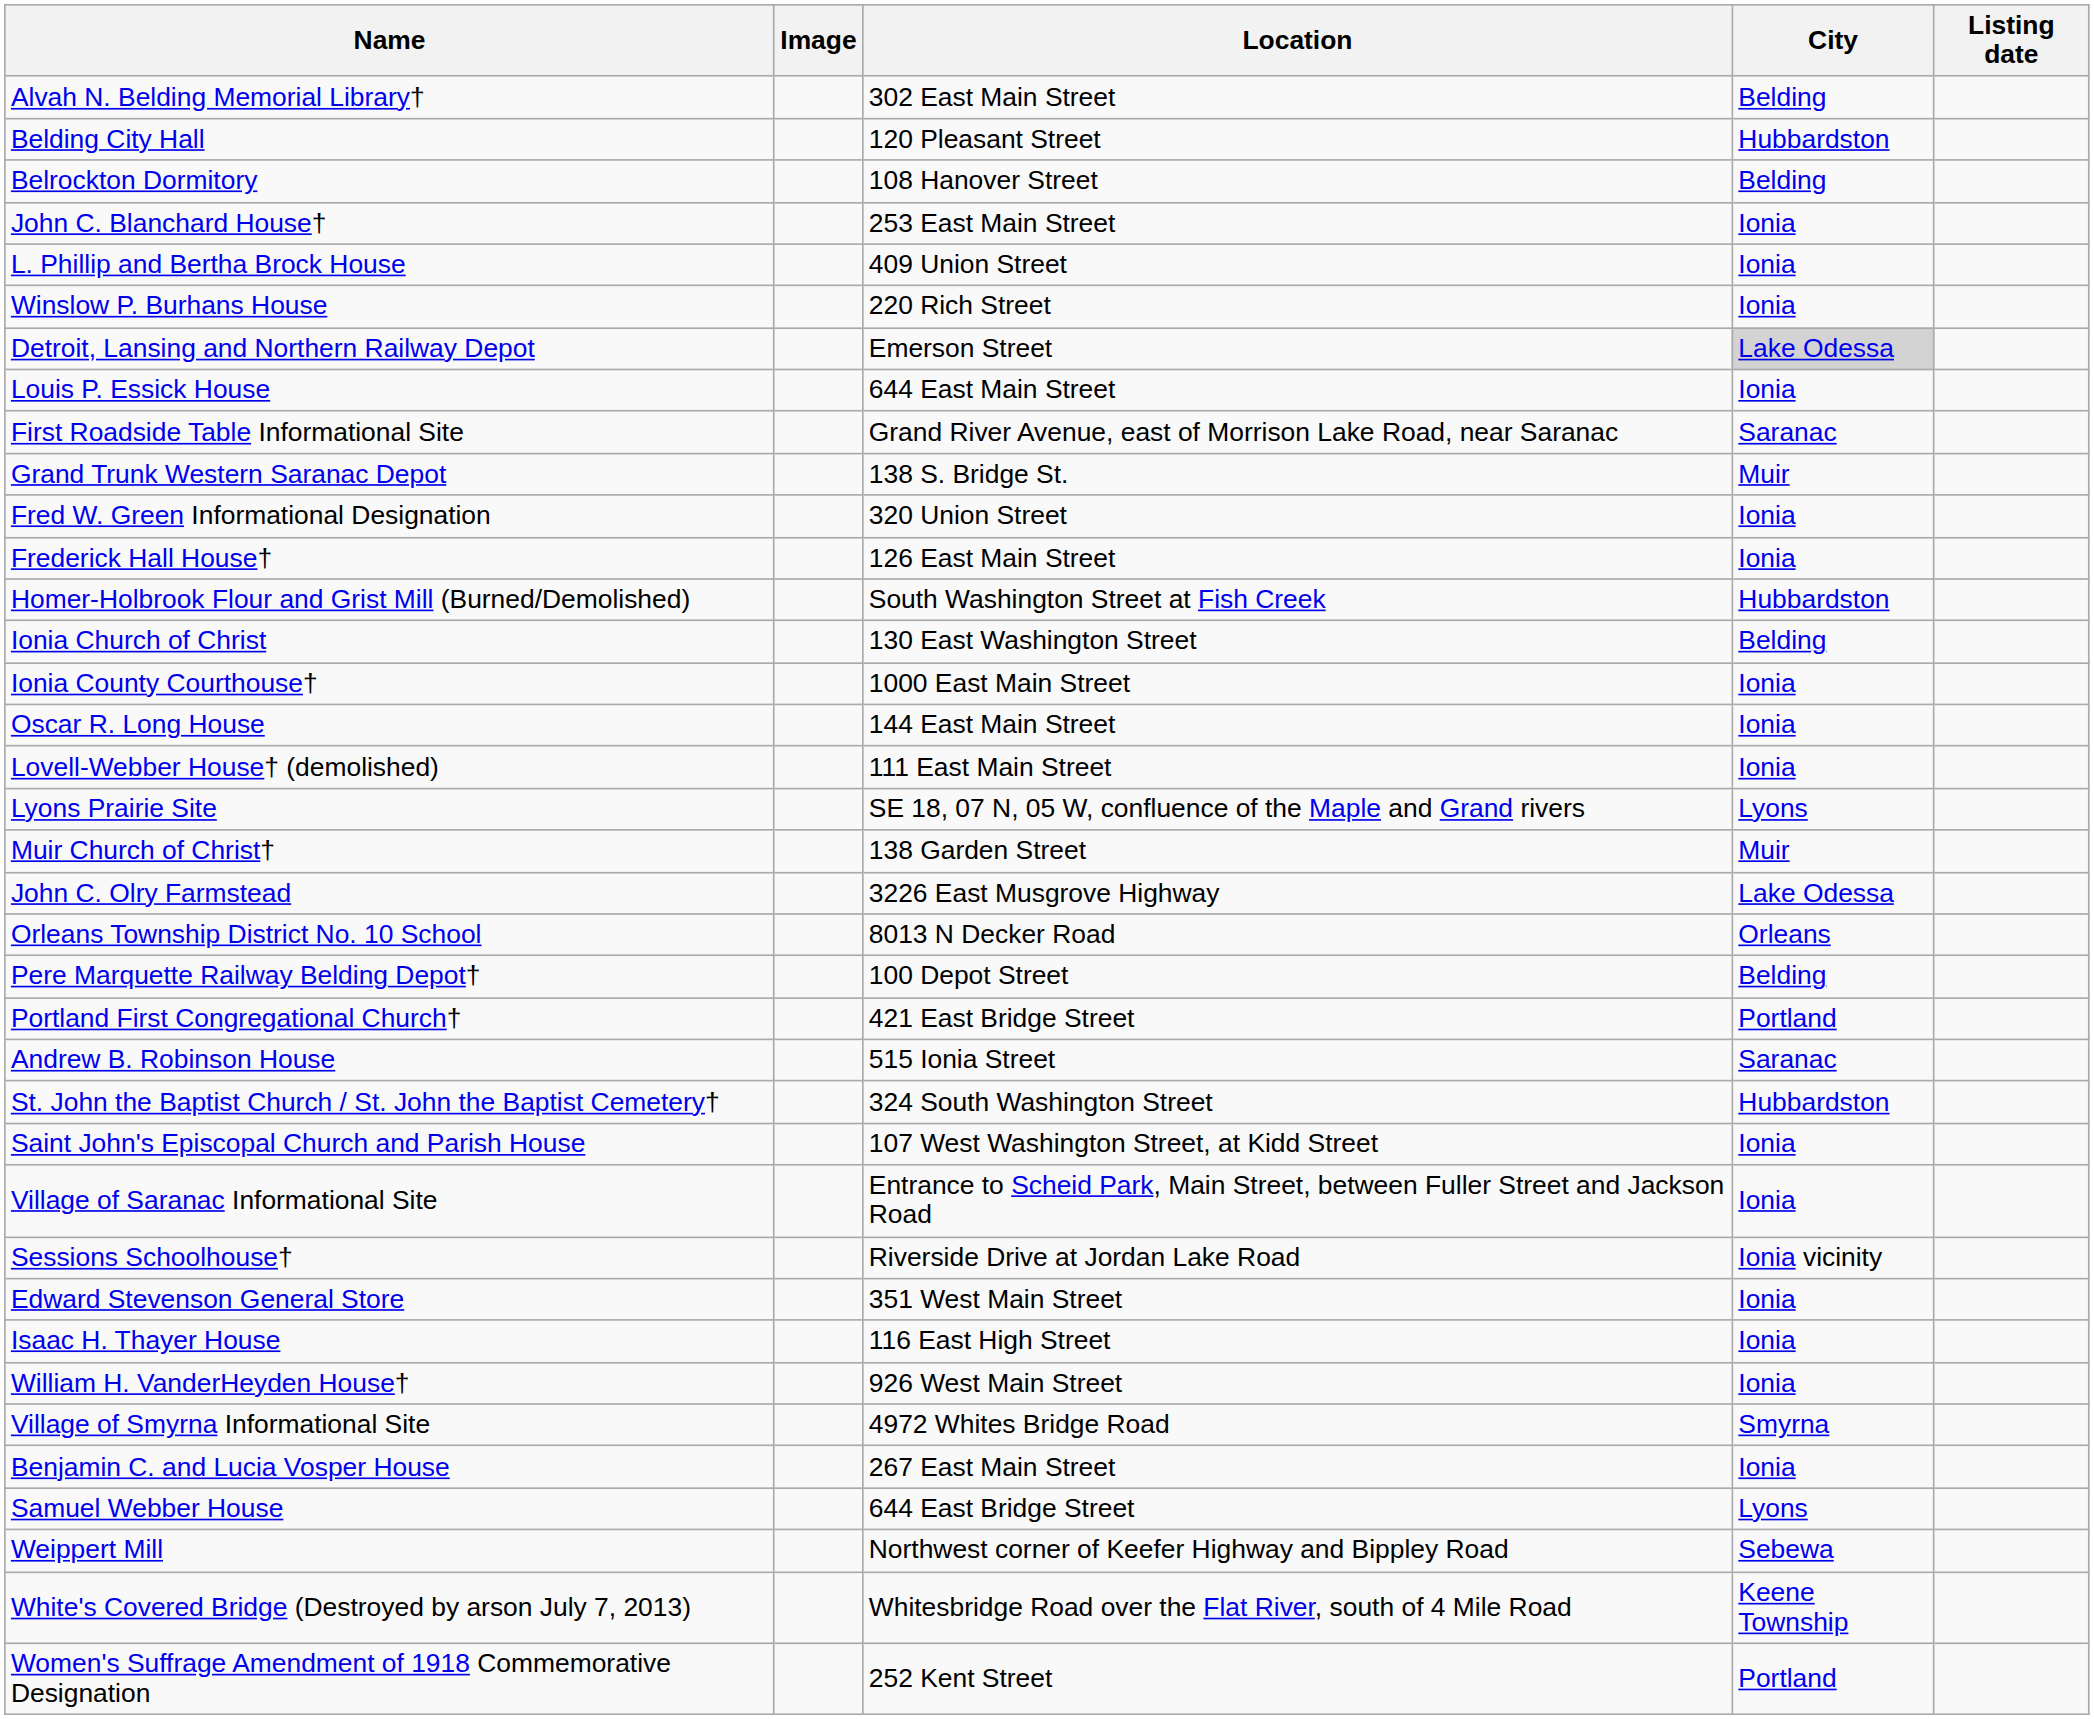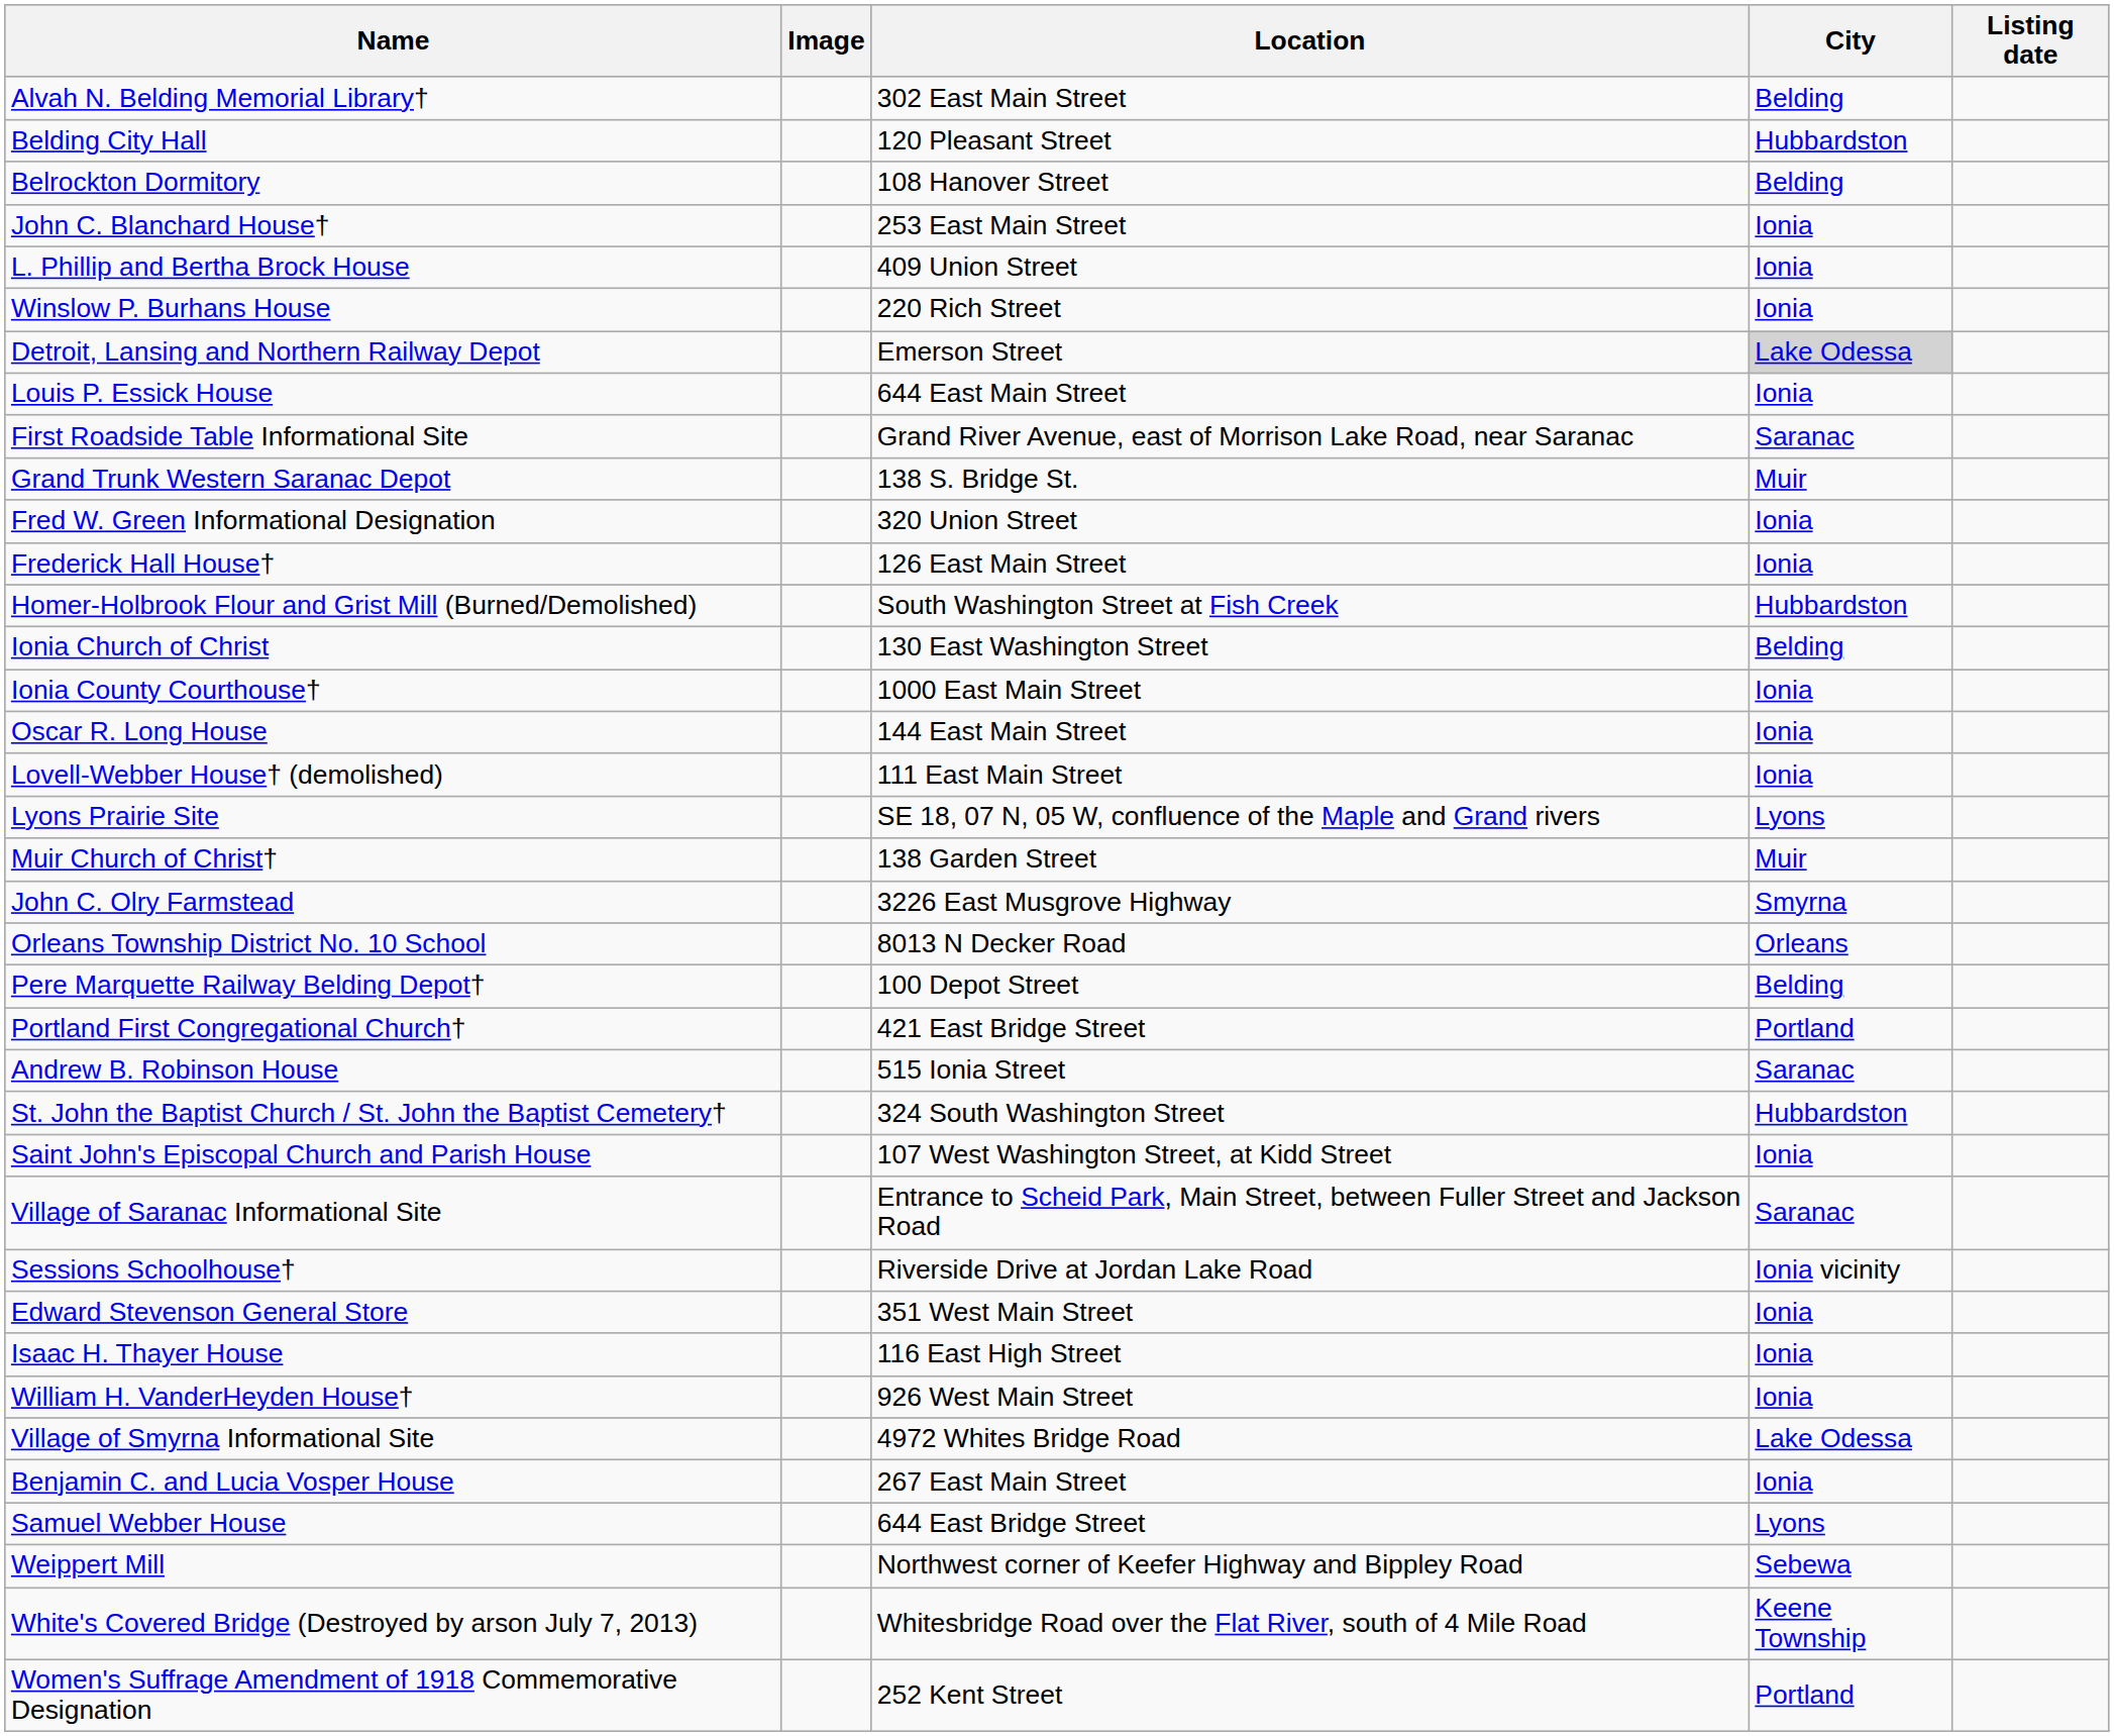 <table class="wikitable sortable" style="width:100%">
 <tr>
 <th>Name</th>
 <th>Image</th>
 <th>Location</th>
 <th>City</th>
 <th>Listing date</th>
 </tr>
 <tr>
 <td><a href='#'>Alvah N. Belding Memorial Library</a>†</td>
 <td></td>
 <td>302 East Main Street</td>
 <td><a href='#'>Belding</a></td>
 <td></td>
 </tr>
 <tr>
 <td><a href='#'>Belding City Hall</a></td>
 <td></td>
 <td>120 Pleasant Street</td>
 <td><a href='#'>Hubbardston</a></td>
 <td></td>
 </tr>
 <tr>
 <td><a href='#'>Belrockton Dormitory</a></td>
 <td></td>
 <td>108 Hanover Street</td>
 <td><a href='#'>Belding</a></td>
 <td></td>
 </tr>
 <tr>
 <td><a href='#'>John C. Blanchard House</a>†</td>
 <td></td>
 <td>253 East Main Street</td>
 <td><a href='#'>Ionia</a></td>
 <td></td>
 </tr>
 <tr>
 <td><a href='#'>L. Phillip and Bertha Brock House</a></td>
 <td></td>
 <td>409 Union Street</td>
 <td><a href='#'>Ionia</a></td>
 <td></td>
 </tr>
 <tr>
 <td><a href='#'>Winslow P. Burhans House</a></td>
 <td></td>
 <td>220 Rich Street</td>
 <td><a href='#'>Ionia</a></td>
 <td></td>
 </tr>
 <tr>
 <td><a href='#'>Detroit, Lansing and Northern Railway Depot</a></td>
 <td></td>
 <td>Emerson Street</td>
 <td style="background: lightgrey;"><a href='#'>Lake Odessa</a></td>
 <td></td>
 </tr>
 <tr>
 <td><a href='#'>Louis P. Essick House</a></td>
 <td></td>
 <td>644 East Main Street</td>
 <td><a href='#'>Ionia</a></td>
 <td></td>
 </tr>
 <tr>
 <td><a href='#'>First Roadside Table</a> Informational Site</td>
 <td></td>
 <td>Grand River Avenue, east of Morrison Lake Road, near Saranac</td>
 <td><a href='#'>Saranac</a></td>
 <td></td>
 </tr>
 <tr>
 <td><a href='#'>Grand Trunk Western Saranac Depot</a></td>
 <td></td>
 <td>138 S. Bridge St.</td>
 <td><a href='#'>Muir</a></td>
 <td></td>
 </tr>
 <tr>
 <td><a href='#'>Fred W. Green</a> Informational Designation</td>
 <td></td>
 <td>320 Union Street</td>
 <td><a href='#'>Ionia</a></td>
 <td></td>
 </tr>
 <tr>
 <td><a href='#'>Frederick Hall House</a>†</td>
 <td></td>
 <td>126 East Main Street</td>
 <td><a href='#'>Ionia</a></td>
 <td></td>
 </tr>
 <tr>
 <td><a href='#'>Homer-Holbrook Flour and Grist Mill</a> (Burned/Demolished)</td>
 <td></td>
 <td>South Washington Street at <a href='#'>Fish Creek</a></td>
 <td><a href='#'>Hubbardston</a></td>
 <td></td>
 </tr>
 <tr>
 <td><a href='#'>Ionia Church of Christ</a></td>
 <td></td>
 <td>130 East Washington Street</td>
 <td><a href='#'>Belding</a></td>
 <td></td>
 </tr>
 <tr>
 <td><a href='#'>Ionia County Courthouse</a>†</td>
 <td></td>
 <td>1000 East Main Street</td>
 <td><a href='#'>Ionia</a></td>
 <td></td>
 </tr>
 <tr>
 <td><a href='#'>Oscar R. Long House</a></td>
 <td></td>
 <td>144 East Main Street</td>
 <td><a href='#'>Ionia</a></td>
 <td></td>
 </tr>
 <tr>
 <td><a href='#'>Lovell-Webber House</a>† (demolished)</td>
 <td></td>
 <td>111 East Main Street</td>
 <td><a href='#'>Ionia</a></td>
 <td></td>
 </tr>
 <tr>
 <td><a href='#'>Lyons Prairie Site</a></td>
 <td></td>
 <td>SE 18, 07 N, 05 W, confluence of the <a href='#'>Maple</a> and <a href='#'>Grand</a> rivers</td>
 <td><a href='#'>Lyons</a></td>
 <td></td>
 </tr>
 <tr>
 <td><a href='#'>Muir Church of Christ</a>†</td>
 <td></td>
 <td>138 Garden Street</td>
 <td><a href='#'>Muir</a></td>
 <td></td>
 </tr>
 <tr>
 <td><a href='#'>John C. Olry Farmstead</a></td>
 <td></td>
 <td>3226 East Musgrove Highway</td>
-<td><a href='#'>Lake Odessa</a></td>
+<td><a href='#'>Smyrna</a></td>
 <td></td>
 </tr>
 <tr>
 <td><a href='#'>Orleans Township District No. 10 School</a></td>
 <td></td>
 <td>8013 N Decker Road</td>
 <td><a href='#'>Orleans</a></td>
 <td></td>
 </tr>
 <tr>
 <td><a href='#'>Pere Marquette Railway Belding Depot</a>†</td>
 <td></td>
 <td>100 Depot Street</td>
 <td><a href='#'>Belding</a></td>
 <td></td>
 </tr>
 <tr>
 <td><a href='#'>Portland First Congregational Church</a>†</td>
 <td></td>
 <td>421 East Bridge Street</td>
 <td><a href='#'>Portland</a></td>
 <td></td>
 </tr>
 <tr>
 <td><a href='#'>Andrew B. Robinson House</a></td>
 <td></td>
 <td>515 Ionia Street</td>
 <td><a href='#'>Saranac</a></td>
 <td></td>
 </tr>
 <tr>
 <td><a href='#'>St. John the Baptist Church / St. John the Baptist Cemetery</a>†</td>
 <td></td>
 <td>324 South Washington Street</td>
 <td><a href='#'>Hubbardston</a></td>
 <td></td>
 </tr>
 <tr>
 <td><a href='#'>Saint John's Episcopal Church and Parish House</a></td>
 <td></td>
 <td>107 West Washington Street, at Kidd Street</td>
 <td><a href='#'>Ionia</a></td>
 <td></td>
 </tr>
 <tr>
 <td><a href='#'>Village of Saranac</a> Informational Site</td>
 <td></td>
 <td>Entrance to <a href='#'>Scheid Park</a>, Main Street, between Fuller Street and Jackson Road</td>
-<td><a href='#'>Ionia</a></td>
+<td><a href='#'>Saranac</a></td>
 <td></td>
 </tr>
 <tr>
 <td><a href='#'>Sessions Schoolhouse</a>†</td>
 <td></td>
 <td>Riverside Drive at Jordan Lake Road</td>
 <td><a href='#'>Ionia</a> vicinity</td>
 <td></td>
 </tr>
 <tr>
 <td><a href='#'>Edward Stevenson General Store</a></td>
 <td></td>
 <td>351 West Main Street</td>
 <td><a href='#'>Ionia</a></td>
 <td></td>
 </tr>
 <tr>
 <td><a href='#'>Isaac H. Thayer House</a></td>
 <td></td>
 <td>116 East High Street</td>
 <td><a href='#'>Ionia</a></td>
 <td></td>
 </tr>
 <tr>
 <td><a href='#'>William H. VanderHeyden House</a>†</td>
 <td></td>
 <td>926 West Main Street</td>
 <td><a href='#'>Ionia</a></td>
 <td></td>
 </tr>
 <tr>
 <td><a href='#'>Village of Smyrna</a> Informational Site</td>
 <td></td>
 <td>4972 Whites Bridge Road</td>
-<td><a href='#'>Smyrna</a></td>
+<td><a href='#'>Lake Odessa</a></td>
 <td></td>
 </tr>
 <tr>
 <td><a href='#'>Benjamin C. and Lucia Vosper House</a></td>
 <td></td>
 <td>267 East Main Street</td>
 <td><a href='#'>Ionia</a></td>
 <td></td>
 </tr>
 <tr>
 <td><a href='#'>Samuel Webber House</a></td>
 <td></td>
 <td>644 East Bridge Street</td>
 <td><a href='#'>Lyons</a></td>
 <td></td>
 </tr>
 <tr>
 <td><a href='#'>Weippert Mill</a></td>
 <td></td>
 <td>Northwest corner of Keefer Highway and Bippley Road</td>
 <td><a href='#'>Sebewa</a></td>
 <td></td>
 </tr>
 <tr>
 <td><a href='#'>White's Covered Bridge</a> (Destroyed by arson July 7, 2013)</td>
 <td></td>
 <td>Whitesbridge Road over the <a href='#'>Flat River</a>, south of 4 Mile Road</td>
 <td><a href='#'>Keene Township</a></td>
 <td></td>
 </tr>
 <tr>
 <td><a href='#'>Women's Suffrage Amendment of 1918</a> Commemorative Designation</td>
 <td></td>
 <td>252 Kent Street</td>
 <td><a href='#'>Portland</a></td>
 <td></td>
 </tr>
 </table>
